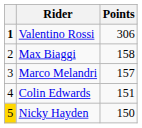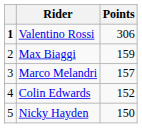 <table class="wikitable" style="font-size: 95%;">
 <tr>
 <th></th>
 <th>Rider</th>
 <th>Points</th>
 </tr>
 <tr>
 <td align=center><strong>1</strong></td>
 <td> <a href='#'>Valentino Rossi</a></td>
 <td align=right>306</td>
 </tr>
 <tr>
 <td align=center>2</td>
 <td> <a href='#'>Max Biaggi</a></td>
-<td align=right>158</td>
+<td align=right>159</td>
 </tr>
 <tr>
 <td align=center>3</td>
 <td> <a href='#'>Marco Melandri</a></td>
 <td align=right>157</td>
 </tr>
 <tr>
 <td align=center>4</td>
 <td> <a href='#'>Colin Edwards</a></td>
-<td align=right>151</td>
+<td align=right>152</td>
 </tr>
 <tr>
-<td align=center style="background: gold;">5</td>
+<td align=center>5</td>
 <td> <a href='#'>Nicky Hayden</a></td>
 <td align=right>150</td>
 </tr>
 </table>
